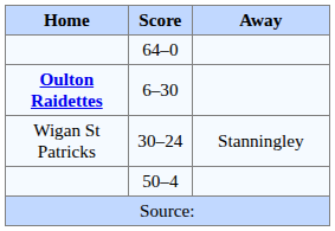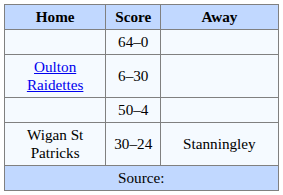 <table border=1 style="border-collapse:collapse; font-size:95%; text-align:center;" cellpadding=3 cellspacing=0 width=44%>
 <tr bgcolor=#C1D8FF>
 <th width=19%>Home</th>
 <th width=6%>Score</th>
 <th width=19%>Away</th>
 </tr>
 <tr bgcolor=#F5FAFF>
 <td></td>
 <td>64–0</td>
 <td></td>
 </tr>
 <tr bgcolor=#F5FAFF>
-<td><strong><a href='#'>Oulton Raidettes</a></strong></td>
+<td><a href='#'>Oulton Raidettes</a></td>
 <td>6–30</td>
+<td></td>
+</tr>
+<tr bgcolor=#F5FAFF>
+<td></td>
+<td>50–4</td>
 <td></td>
 </tr>
 <tr bgcolor=#F5FAFF>
 <td>Wigan St Patricks</td>
 <td>30–24</td>
 <td>Stanningley</td>
 </tr>
-<tr bgcolor=#F5FAFF>
-<td></td>
-<td>50–4</td>
-<td></td>
-</tr>
 <tr bgcolor=#C1D8FF>
 <td colspan=3>Source:</td>
 </tr>
 </table>
